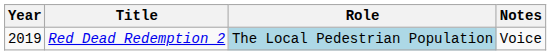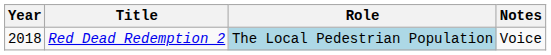 <table class="wikitable sortable">
 <tr>
 <th>Year</th>
 <th>Title</th>
 <th>Role</th>
 <th>Notes</th>
 </tr>
 <tr>
-<td>2019</td>
+<td>2018</td>
 <td><em><a href='#'>Red Dead Redemption 2</a></em></td>
 <td style="background: lightblue;">The Local Pedestrian Population</td>
 <td>Voice</td>
 </tr>
 </table>
